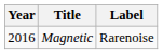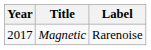 <table class="wikitable">
 <tr>
 <th>Year</th>
 <th>Title</th>
 <th>Label</th>
 </tr>
 <tr>
-<td>2016</td>
+<td>2017</td>
 <td><em>Magnetic</em></td>
 <td>Rarenoise</td>
 </tr>
 </table>
